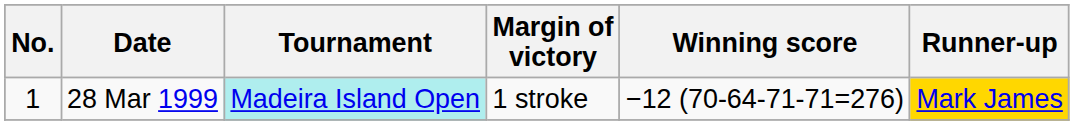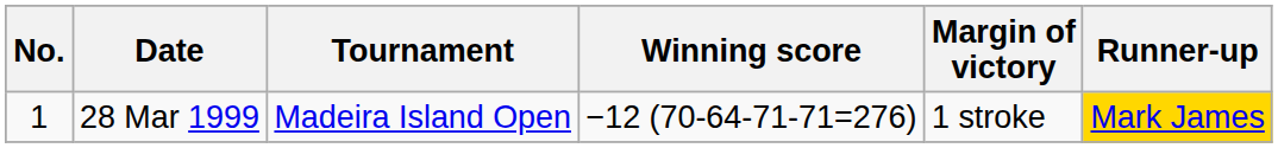 <table class="wikitable" style="font-size:95%;">
 <tr>
 <th>No.</th>
 <th>Date</th>
 <th>Tournament</th>
+<th>Winning score</th>
 <th>Margin of<br>victory</th>
-<th>Winning score</th>
 <th>Runner-up</th>
 </tr>
 <tr>
 <td align=center>1</td>
 <td>28 Mar <a href='#'>1999</a></td>
-<td style="background: paleturquoise;"><a href='#'>Madeira Island Open</a></td>
+<td><a href='#'>Madeira Island Open</a></td>
+<td>−12 (70-64-71-71=276)</td>
 <td>1 stroke</td>
-<td>−12 (70-64-71-71=276)</td>
 <td style="background: gold;"> <a href='#'>Mark James</a></td>
 </tr>
 </table>
